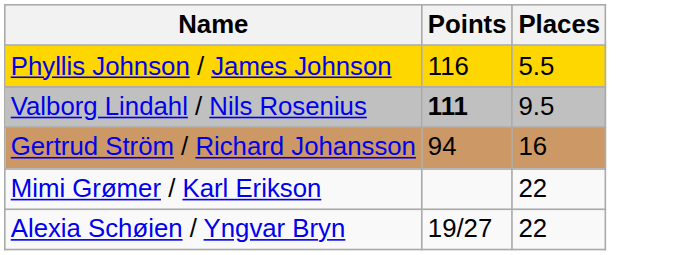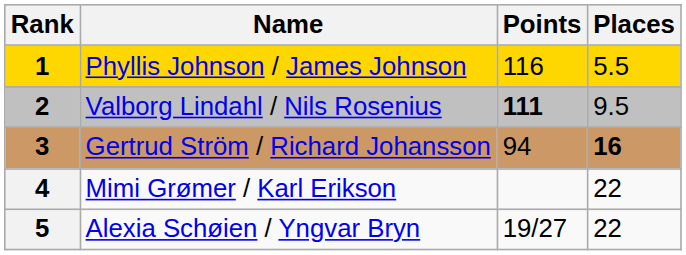 <table class="wikitable">
 <tr>
+<th>Rank</th>
 <th>Name</th>
 <th>Points</th>
 <th>Places</th>
 </tr>
 <tr bgcolor=gold>
+<td align=center><strong>1</strong></td>
 <td> <a href='#'>Phyllis Johnson</a> / <a href='#'>James Johnson</a></td>
 <td>116</td>
 <td>5.5</td>
 </tr>
 <tr bgcolor=silver>
+<td align=center><strong>2</strong></td>
 <td> <a href='#'>Valborg Lindahl</a> / <a href='#'>Nils Rosenius</a></td>
 <td><strong>111</strong></td>
 <td>9.5</td>
 </tr>
 <tr bgcolor=cc9966>
+<td align=center><strong>3</strong></td>
 <td> <a href='#'>Gertrud Ström</a> / <a href='#'>Richard Johansson</a></td>
 <td>94</td>
-<td>16</td>
+<td><strong>16</strong></td>
 </tr>
 <tr>
+<th>4</th>
 <td> <a href='#'>Mimi Grømer</a> / <a href='#'>Karl Erikson</a></td>
 <td></td>
 <td>22</td>
 </tr>
 <tr>
+<th>5</th>
 <td> <a href='#'>Alexia Schøien</a> / <a href='#'>Yngvar Bryn</a></td>
 <td>19/27</td>
 <td>22</td>
 </tr>
 </table>
